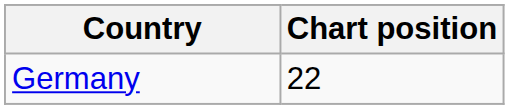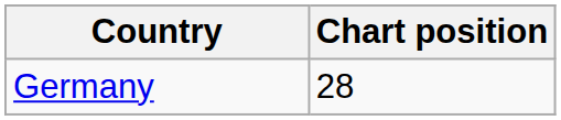 <table class="wikitable sortable">
 <tr class="hintergrundfarbe5">
 <th width="55%">Country</th>
 <th width="45%">Chart position</th>
 </tr>
 <tr>
 <td><a href='#'>Germany</a></td>
-<td>22</td>
+<td>28</td>
 </tr>
 </table>
